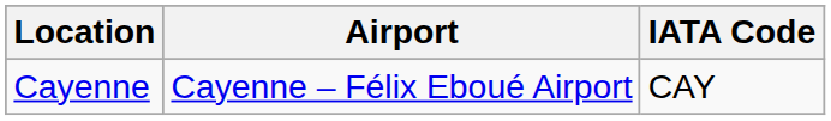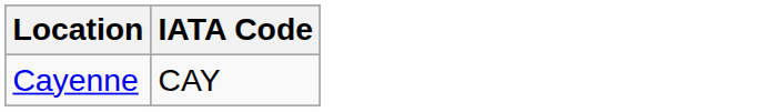 <table class="wikitable">
 <tr>
 <th>Location</th>
-<th>Airport</th>
 <th>IATA Code</th>
 </tr>
 <tr>
 <td><a href='#'>Cayenne</a></td>
-<td><a href='#'>Cayenne – Félix Eboué Airport</a></td>
 <td>CAY</td>
 </tr>
 </table>
